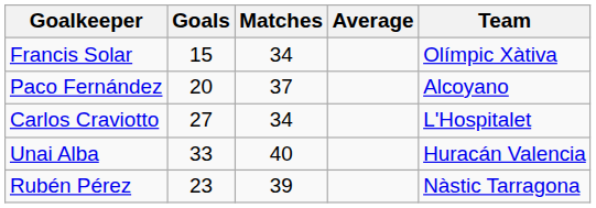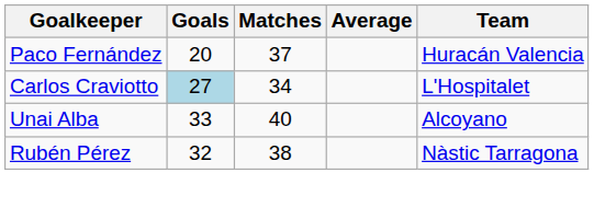 <table class="wikitable sortable">
 <tr>
 <th>Goalkeeper</th>
 <th>Goals</th>
 <th>Matches</th>
 <th>Average</th>
 <th>Team</th>
 </tr>
 <tr>
-<td> <a href='#'>Francis Solar</a></td>
-<td align=center>15</td>
-<td align=center>34</td>
-<td align=center></td>
-<td><a href='#'>Olímpic Xàtiva</a></td>
-</tr>
-<tr>
 <td> <a href='#'>Paco Fernández</a></td>
 <td align=center>20</td>
 <td align=center>37</td>
 <td align=center></td>
-<td><a href='#'>Alcoyano</a></td>
+<td><a href='#'>Huracán Valencia</a></td>
 </tr>
 <tr>
 <td> <a href='#'>Carlos Craviotto</a></td>
-<td align=center>27</td>
+<td align=center style="background: lightblue;">27</td>
 <td align=center>34</td>
 <td align=center></td>
 <td><a href='#'>L'Hospitalet</a></td>
 </tr>
 <tr>
 <td> <a href='#'>Unai Alba</a></td>
 <td align=center>33</td>
 <td align=center>40</td>
 <td align=center></td>
-<td><a href='#'>Huracán Valencia</a></td>
+<td><a href='#'>Alcoyano</a></td>
 </tr>
 <tr>
 <td> <a href='#'>Rubén Pérez</a></td>
-<td align=center>23</td>
-<td align=center>39</td>
+<td align=center>32</td>
+<td align=center>38</td>
 <td align=center></td>
 <td><a href='#'>Nàstic Tarragona</a></td>
 </tr>
 </table>
